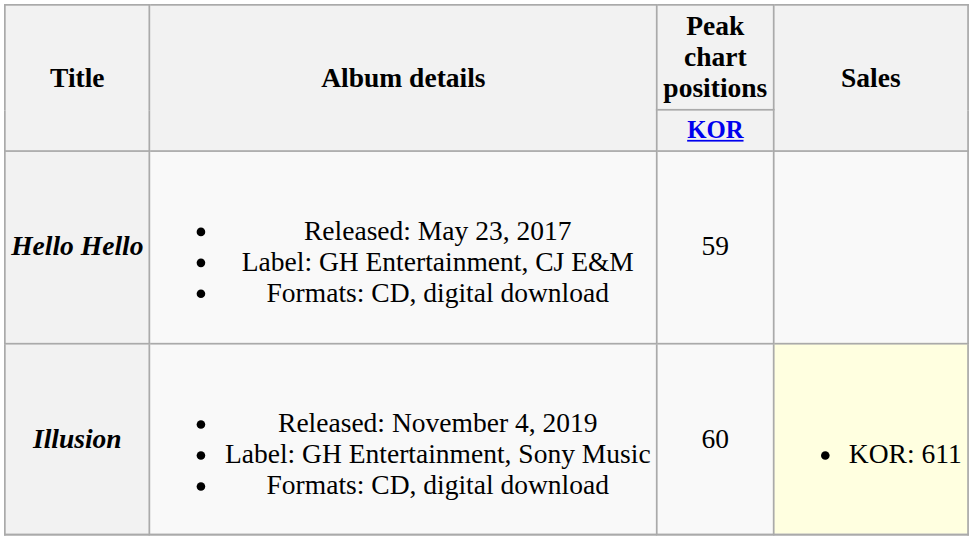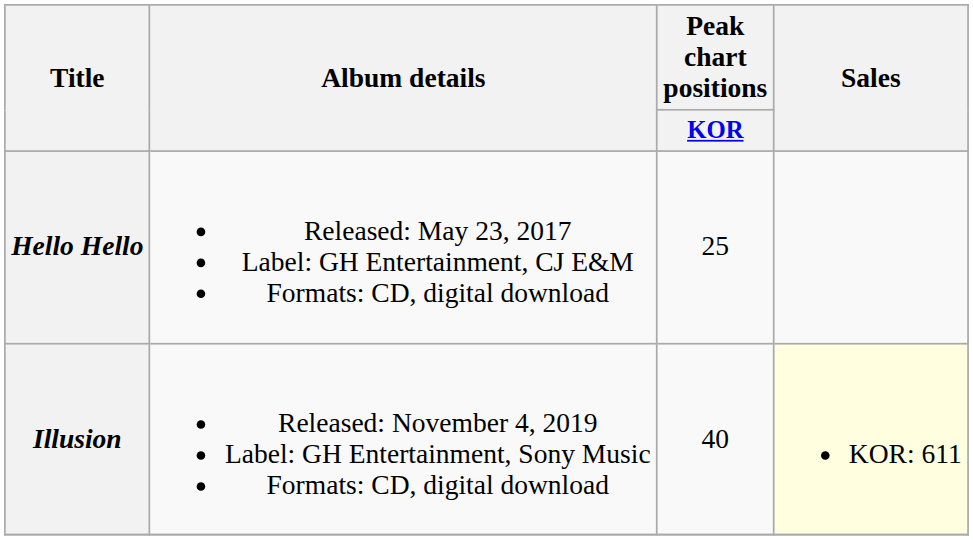 <table class="wikitable plainrowheaders" style="text-align:center;">
 <tr>
 <th scope="col" rowspan="2">Title</th>
 <th scope="col" rowspan="2">Album details</th>
 <th scope="col" colspan="1">Peak chart positions</th>
 <th scope="col" rowspan="2">Sales</th>
 </tr>
 <tr>
 <th scope="col" style="width:3.5em;font-size:90%;"><a href='#'>KOR</a><br></th>
 </tr>
 <tr>
 <th scope="row"><em>Hello Hello</em></th>
 <td><br><ul><li>Released: May 23, 2017</li><li>Label: GH Entertainment, CJ E&M</li><li>Formats: CD, digital download</li></ul></td>
-<td>59</td>
+<td>25</td>
 <td></td>
 </tr>
 <tr>
 <th scope="row"><em>Illusion</em></th>
 <td><br><ul><li>Released: November 4, 2019</li><li>Label: GH Entertainment, Sony Music</li><li>Formats: CD, digital download</li></ul></td>
-<td>60</td>
+<td>40</td>
 <td style="background: lightyellow;"><br><ul><li>KOR: 611</li></ul></td>
 </tr>
 <tr>
 </tr>
 </table>
